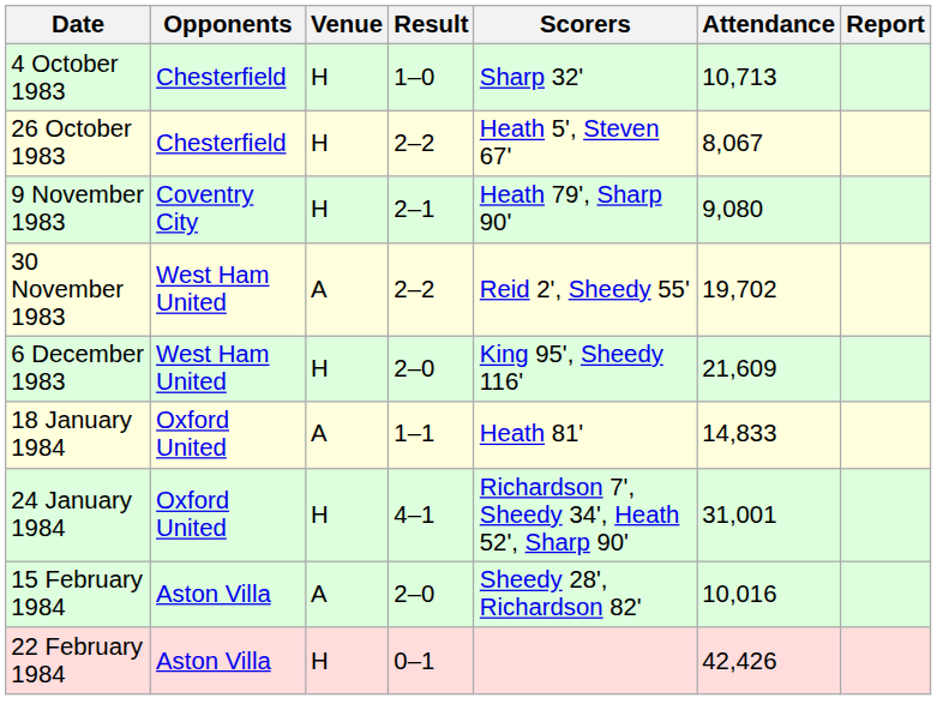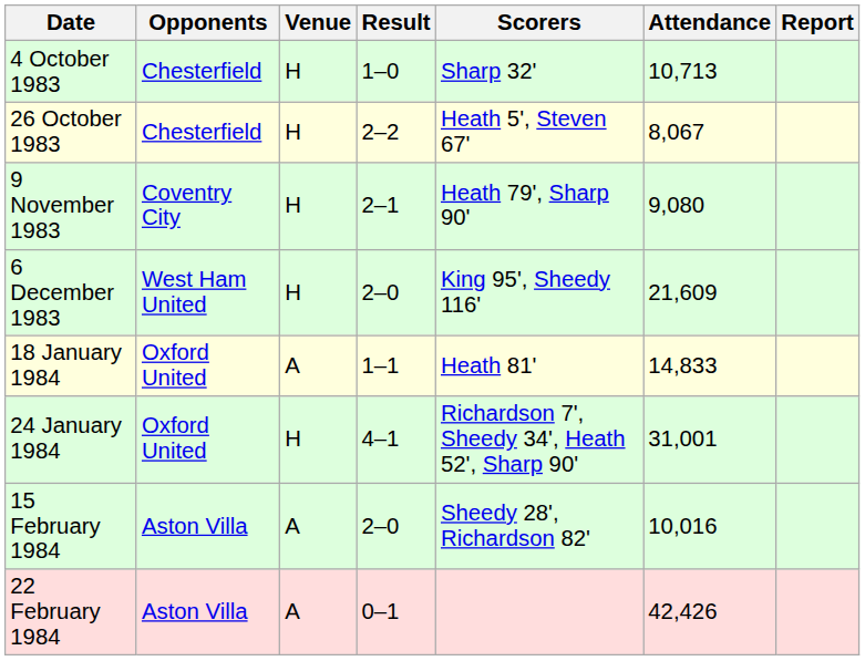 <table class=wikitable>
 <tr>
 <th>Date</th>
 <th>Opponents</th>
 <th>Venue</th>
 <th>Result</th>
 <th>Scorers</th>
 <th>Attendance</th>
 <th>Report</th>
 </tr>
 <tr bgcolor="#ddffdd">
 <td>4 October 1983</td>
 <td><a href='#'>Chesterfield</a></td>
 <td>H</td>
 <td>1–0</td>
 <td><a href='#'>Sharp</a> 32'</td>
 <td>10,713</td>
 <td></td>
 </tr>
 <tr bgcolor="#ffffdd">
 <td>26 October 1983</td>
 <td><a href='#'>Chesterfield</a></td>
 <td>H</td>
 <td>2–2</td>
 <td><a href='#'>Heath</a> 5', <a href='#'>Steven</a> 67'</td>
 <td>8,067</td>
 <td></td>
 </tr>
 <tr bgcolor="#ddffdd">
 <td>9 November 1983</td>
 <td><a href='#'>Coventry City</a></td>
 <td>H</td>
 <td>2–1</td>
 <td><a href='#'>Heath</a> 79', <a href='#'>Sharp</a> 90'</td>
 <td>9,080</td>
-<td></td>
-</tr>
-<tr bgcolor="#ffffdd">
-<td>30 November 1983</td>
-<td><a href='#'>West Ham United</a></td>
-<td>A</td>
-<td>2–2</td>
-<td><a href='#'>Reid</a> 2', <a href='#'>Sheedy</a> 55'</td>
-<td>19,702</td>
 <td></td>
 </tr>
 <tr bgcolor="#ddffdd">
 <td>6 December 1983</td>
 <td><a href='#'>West Ham United</a></td>
 <td>H</td>
 <td>2–0 </td>
 <td><a href='#'>King</a> 95', <a href='#'>Sheedy</a> 116'</td>
 <td>21,609</td>
 <td></td>
 </tr>
 <tr bgcolor="#ffffdd">
 <td>18 January 1984</td>
 <td><a href='#'>Oxford United</a></td>
 <td>A</td>
 <td>1–1</td>
 <td><a href='#'>Heath</a> 81'</td>
 <td>14,833</td>
 <td></td>
 </tr>
 <tr bgcolor="#ddffdd">
 <td>24 January 1984</td>
 <td><a href='#'>Oxford United</a></td>
 <td>H</td>
 <td>4–1</td>
 <td><a href='#'>Richardson</a> 7', <a href='#'>Sheedy</a> 34', <a href='#'>Heath</a> 52', <a href='#'>Sharp</a> 90'</td>
 <td>31,001</td>
 <td></td>
 </tr>
 <tr bgcolor="#ddffdd">
 <td>15 February 1984</td>
 <td><a href='#'>Aston Villa</a></td>
 <td>A</td>
 <td>2–0</td>
 <td><a href='#'>Sheedy</a> 28', <a href='#'>Richardson</a> 82'</td>
 <td>10,016</td>
 <td></td>
 </tr>
 <tr bgcolor="#ffdddd">
 <td>22 February 1984</td>
 <td><a href='#'>Aston Villa</a></td>
-<td>H</td>
+<td>A</td>
 <td>0–1</td>
 <td></td>
 <td>42,426</td>
 <td></td>
 </tr>
 </table>
